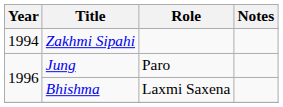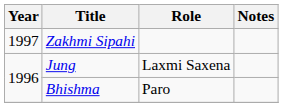 <table class="wikitable sortable">
 <tr>
 <th>Year</th>
 <th>Title</th>
 <th>Role</th>
 <th class="unsortable">Notes</th>
 </tr>
 <tr>
-<td>1994</td>
+<td>1997</td>
 <td><em><a href='#'>Zakhmi Sipahi</a></em></td>
 <td></td>
 <td></td>
 </tr>
 <tr>
 <td rowspan=2>1996</td>
 <td><em><a href='#'>Jung</a></em></td>
-<td>Paro</td>
+<td>Laxmi Saxena</td>
 <td></td>
 </tr>
 <tr>
 <td><em><a href='#'>Bhishma</a></em></td>
-<td>Laxmi Saxena</td>
+<td>Paro</td>
 <td></td>
 </tr>
 <tr>
 </tr>
 </table>
